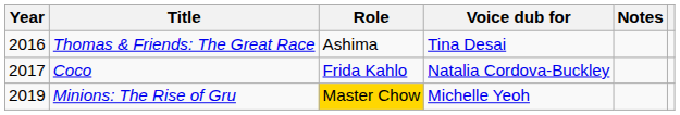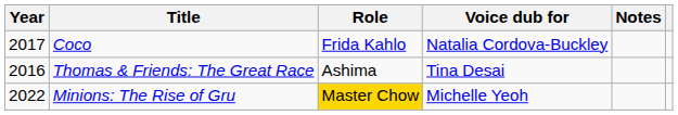 <table class="wikitable sortable">
 <tr>
 <th>Year</th>
 <th>Title</th>
 <th>Role</th>
 <th>Voice dub for</th>
 <th>Notes</th>
 <th class="unsortable"></th>
 </tr>
 <tr>
+<td>2017</td>
+<td><em><a href='#'>Coco</a></em></td>
+<td><a href='#'>Frida Kahlo</a></td>
+<td><a href='#'>Natalia Cordova-Buckley</a></td>
+<td></td>
+<td></td>
+</tr>
+<tr>
 <td>2016</td>
 <td><em><a href='#'>Thomas & Friends: The Great Race</a></em></td>
 <td>Ashima</td>
 <td><a href='#'>Tina Desai</a></td>
 <td></td>
 <td></td>
 </tr>
 <tr>
-<td>2017</td>
-<td><em><a href='#'>Coco</a></em></td>
-<td><a href='#'>Frida Kahlo</a></td>
-<td><a href='#'>Natalia Cordova-Buckley</a></td>
-<td></td>
-<td></td>
-</tr>
-<tr>
-<td>2019</td>
+<td>2022</td>
 <td><em><a href='#'>Minions: The Rise of Gru</a></em></td>
 <td style="background: gold;">Master Chow</td>
 <td><a href='#'>Michelle Yeoh</a></td>
 <td></td>
 <td></td>
 </tr>
 </table>
